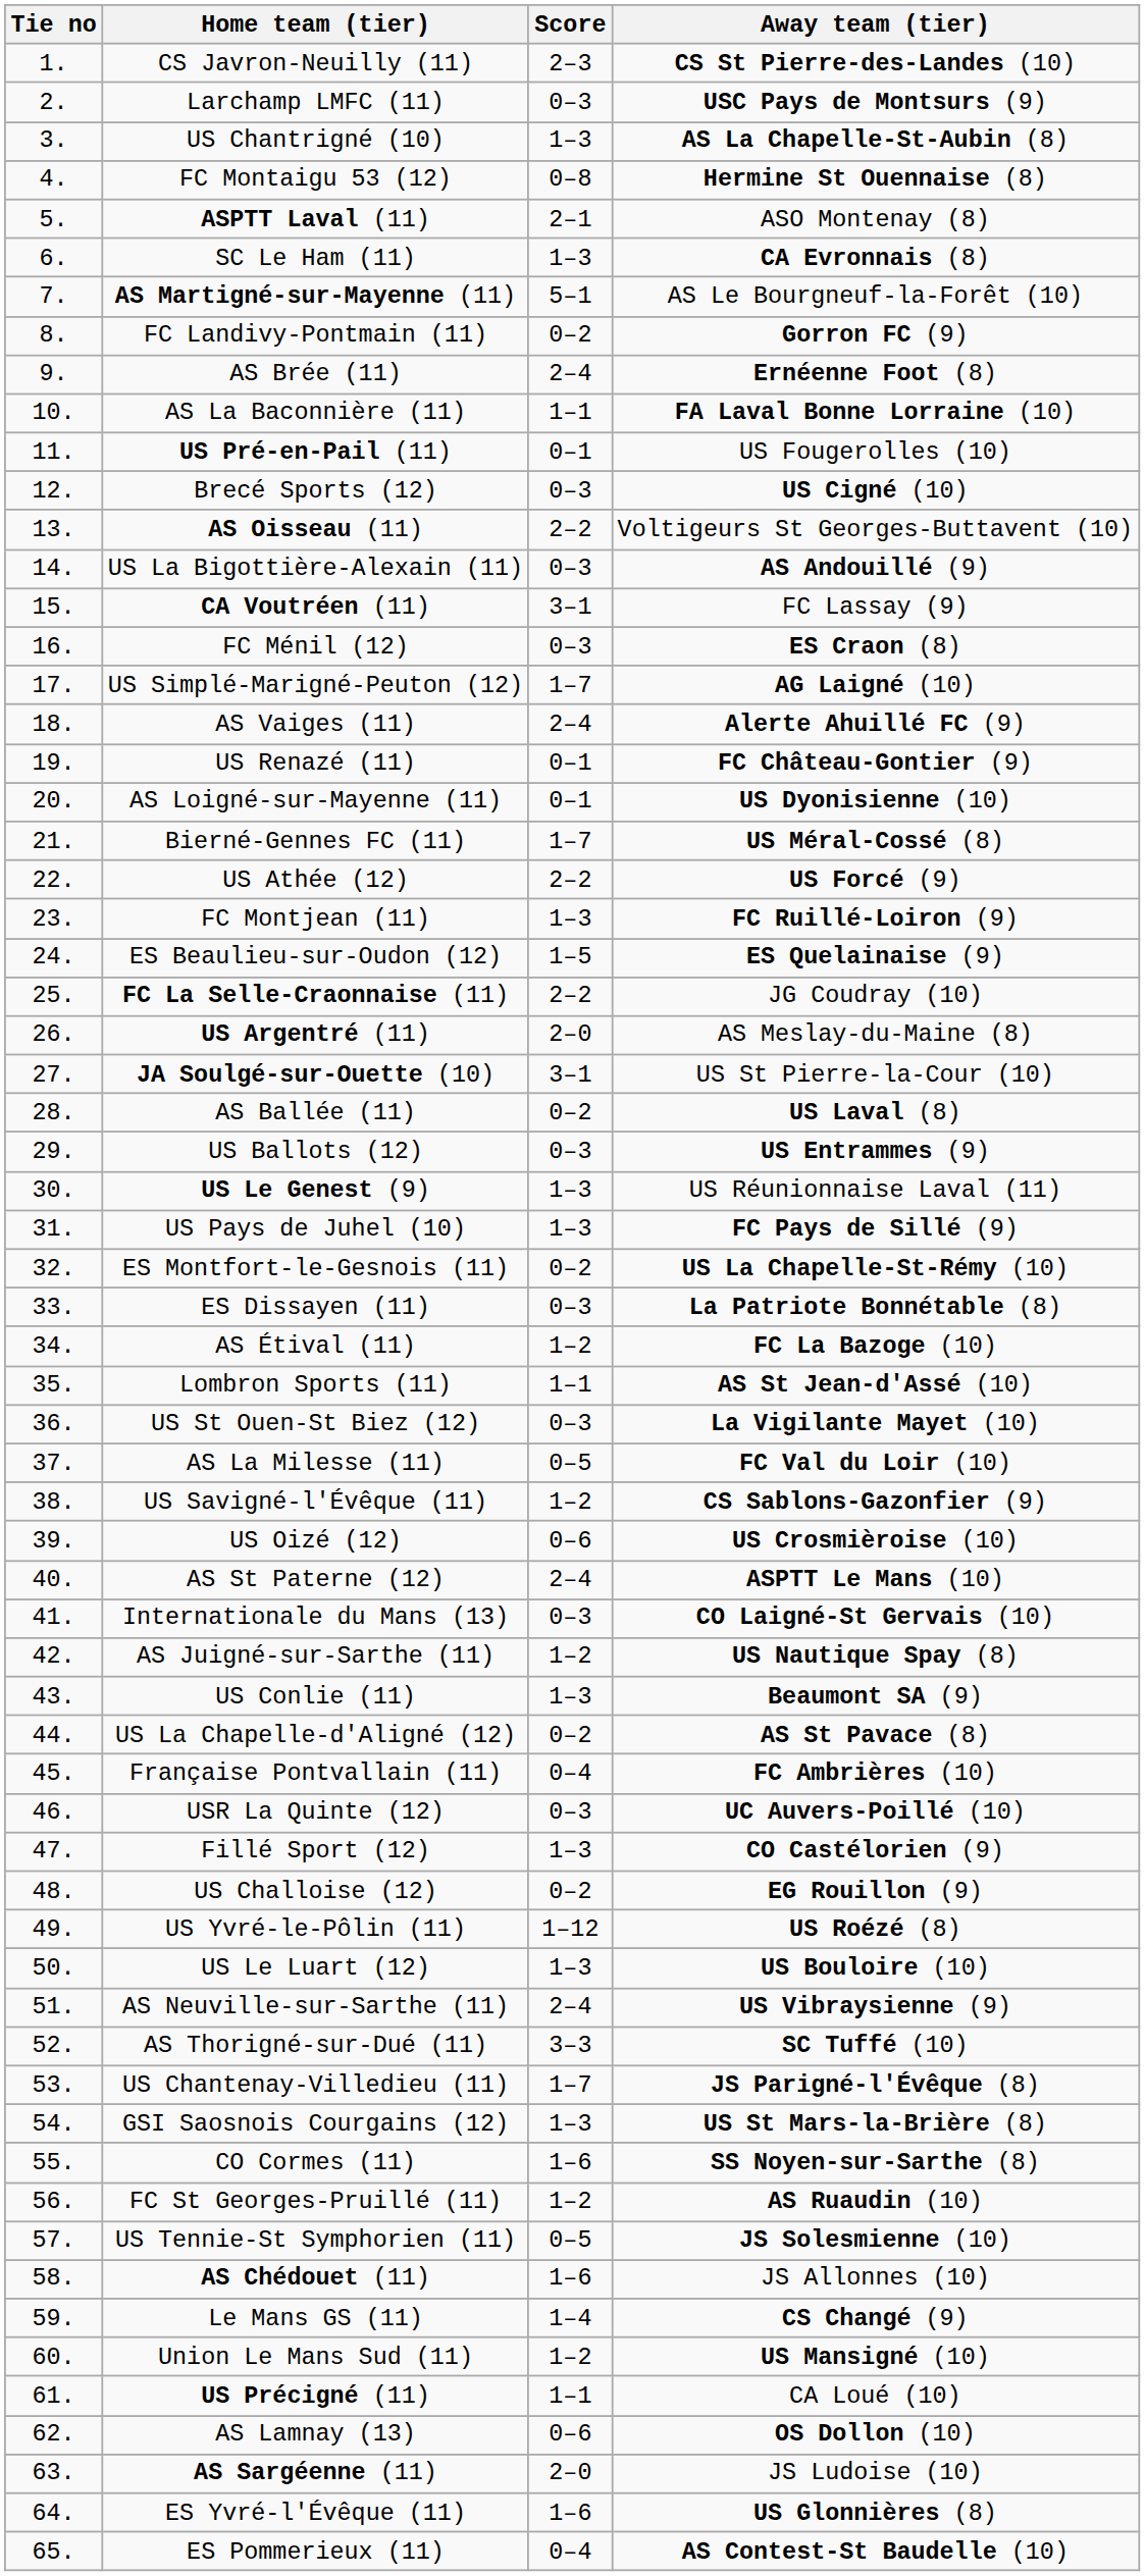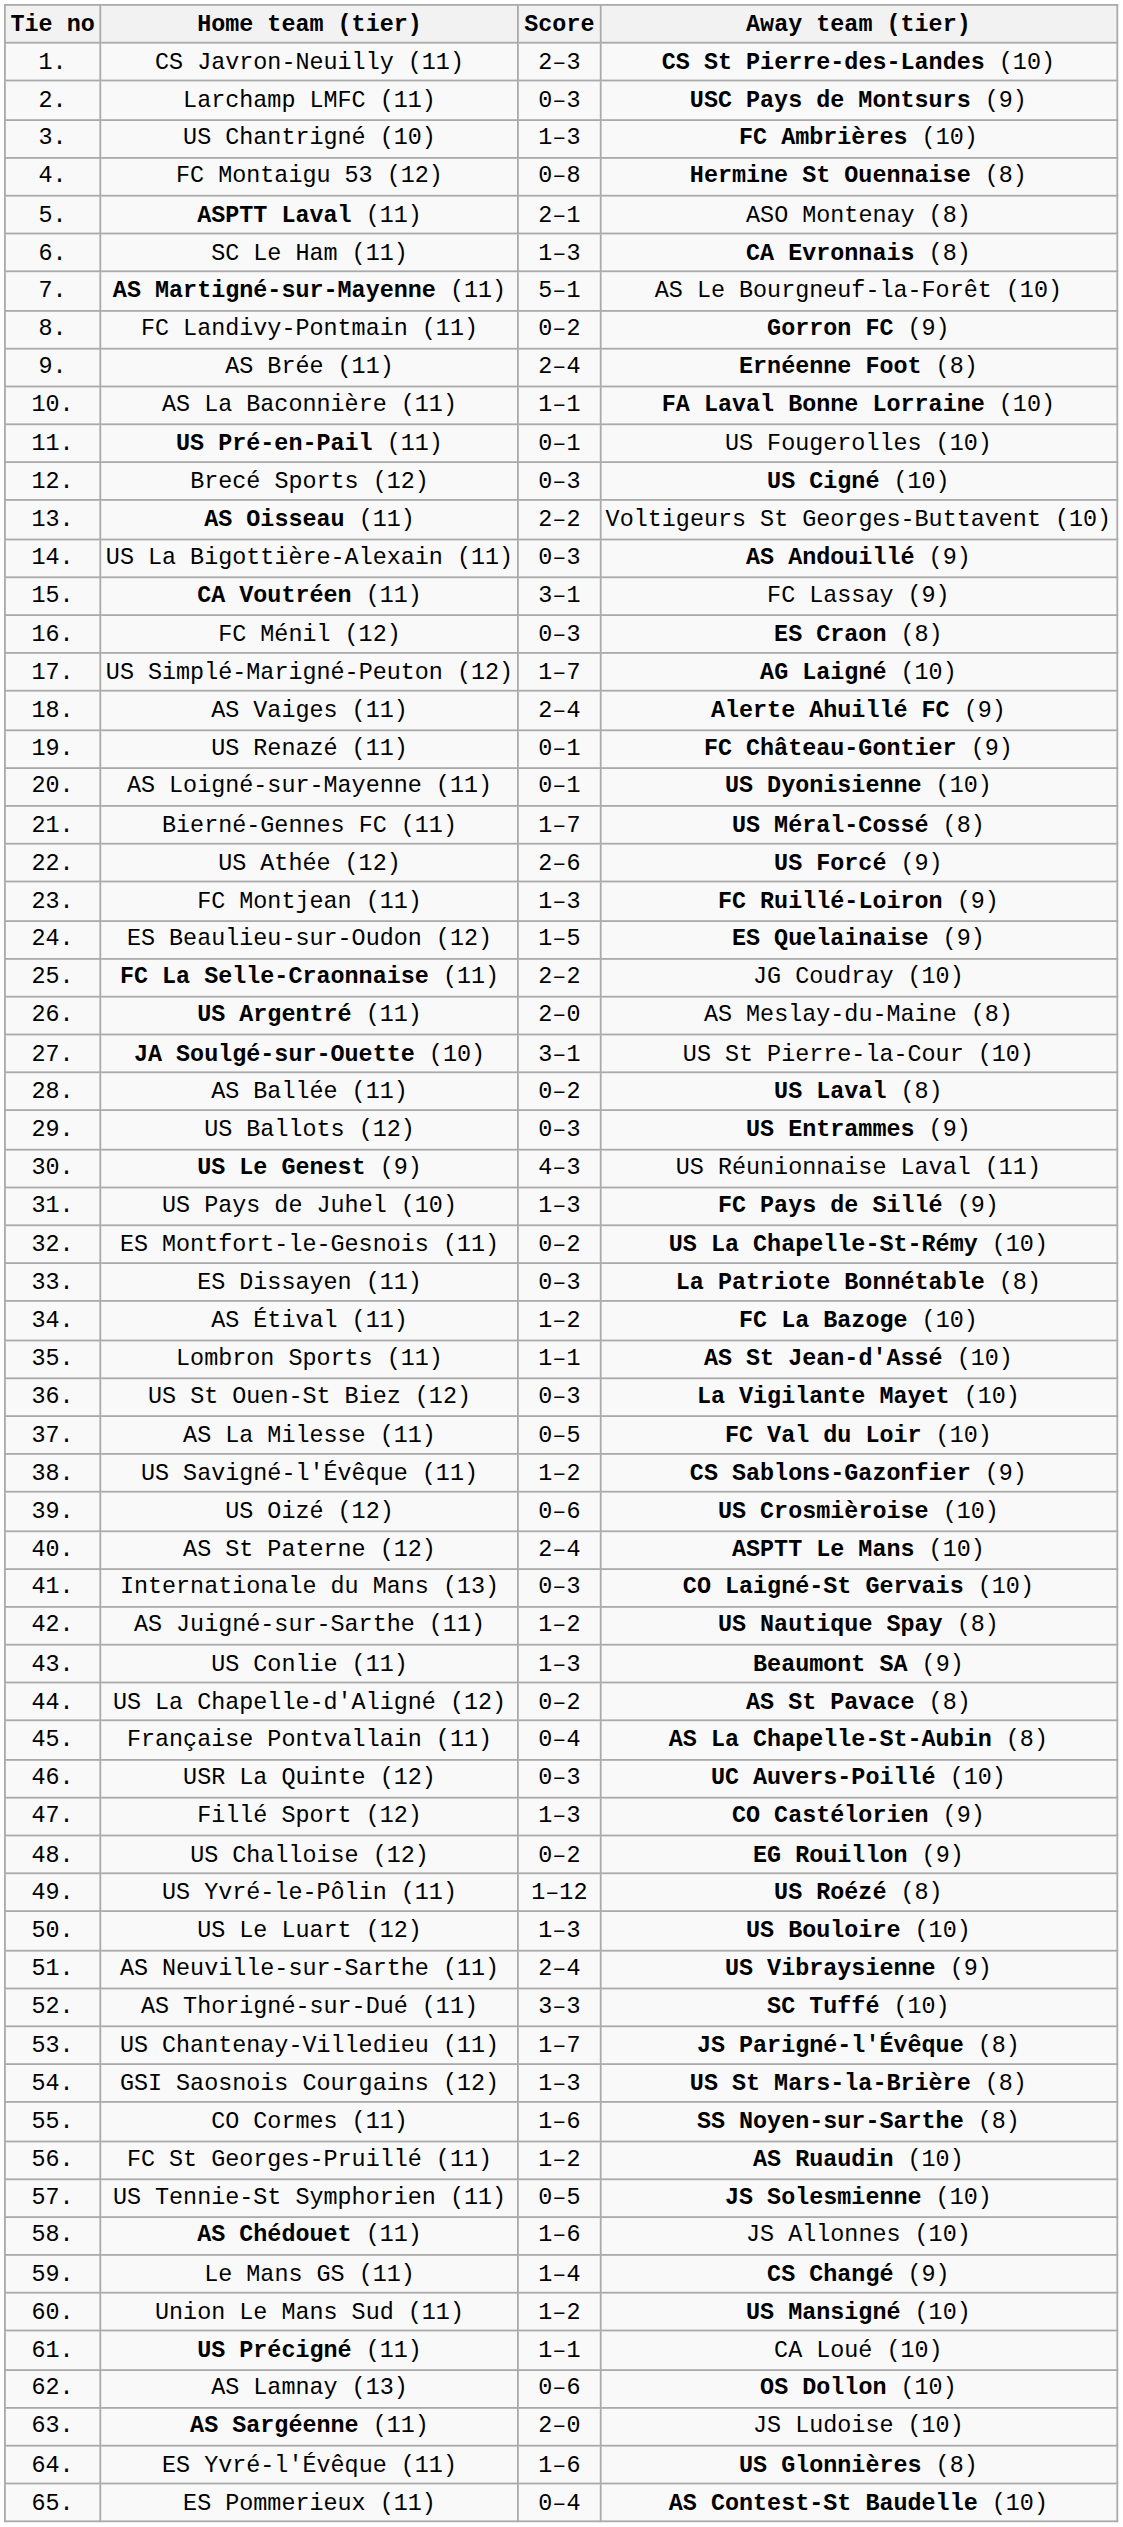 <table class="wikitable" style="text-align: center">
 <tr>
 <th>Tie no</th>
 <th>Home team (tier)</th>
 <th>Score</th>
 <th>Away team (tier)</th>
 </tr>
 <tr>
 <td>1.</td>
 <td>CS Javron-Neuilly (11)</td>
 <td>2–3</td>
 <td><strong>CS St Pierre-des-Landes</strong> (10)</td>
 </tr>
 <tr>
 <td>2.</td>
 <td>Larchamp LMFC (11)</td>
 <td>0–3</td>
 <td><strong>USC Pays de Montsurs</strong> (9)</td>
 </tr>
 <tr>
 <td>3.</td>
 <td>US Chantrigné (10)</td>
 <td>1–3</td>
-<td><strong>AS La Chapelle-St-Aubin</strong> (8)</td>
+<td><strong>FC Ambrières</strong> (10)</td>
 </tr>
 <tr>
 <td>4.</td>
 <td>FC Montaigu 53 (12)</td>
 <td>0–8</td>
 <td><strong>Hermine St Ouennaise</strong> (8)</td>
 </tr>
 <tr>
 <td>5.</td>
 <td><strong>ASPTT Laval</strong> (11)</td>
 <td>2–1</td>
 <td>ASO Montenay (8)</td>
 </tr>
 <tr>
 <td>6.</td>
 <td>SC Le Ham (11)</td>
 <td>1–3</td>
 <td><strong>CA Evronnais</strong> (8)</td>
 </tr>
 <tr>
 <td>7.</td>
 <td><strong>AS Martigné-sur-Mayenne</strong> (11)</td>
 <td>5–1</td>
 <td>AS Le Bourgneuf-la-Forêt (10)</td>
 </tr>
 <tr>
 <td>8.</td>
 <td>FC Landivy-Pontmain (11)</td>
 <td>0–2</td>
 <td><strong>Gorron FC</strong> (9)</td>
 </tr>
 <tr>
 <td>9.</td>
 <td>AS Brée (11)</td>
 <td>2–4</td>
 <td><strong>Ernéenne Foot</strong> (8)</td>
 </tr>
 <tr>
 <td>10.</td>
 <td>AS La Baconnière (11)</td>
 <td>1–1 </td>
 <td><strong>FA Laval Bonne Lorraine</strong> (10)</td>
 </tr>
 <tr>
 <td>11.</td>
 <td><strong>US Pré-en-Pail</strong> (11)</td>
 <td>0–1 </td>
 <td>US Fougerolles (10)</td>
 </tr>
 <tr>
 <td>12.</td>
 <td>Brecé Sports (12)</td>
 <td>0–3</td>
 <td><strong>US Cigné</strong> (10)</td>
 </tr>
 <tr>
 <td>13.</td>
 <td><strong>AS Oisseau</strong> (11)</td>
 <td>2–2 </td>
 <td>Voltigeurs St Georges-Buttavent (10)</td>
 </tr>
 <tr>
 <td>14.</td>
 <td>US La Bigottière-Alexain (11)</td>
 <td>0–3</td>
 <td><strong>AS Andouillé</strong> (9)</td>
 </tr>
 <tr>
 <td>15.</td>
 <td><strong>CA Voutréen</strong> (11)</td>
 <td>3–1</td>
 <td>FC Lassay (9)</td>
 </tr>
 <tr>
 <td>16.</td>
 <td>FC Ménil (12)</td>
 <td>0–3</td>
 <td><strong>ES Craon</strong> (8)</td>
 </tr>
 <tr>
 <td>17.</td>
 <td>US Simplé-Marigné-Peuton (12)</td>
 <td>1–7</td>
 <td><strong>AG Laigné</strong> (10)</td>
 </tr>
 <tr>
 <td>18.</td>
 <td>AS Vaiges (11)</td>
 <td>2–4</td>
 <td><strong>Alerte Ahuillé FC</strong> (9)</td>
 </tr>
 <tr>
 <td>19.</td>
 <td>US Renazé (11)</td>
 <td>0–1</td>
 <td><strong>FC Château-Gontier</strong> (9)</td>
 </tr>
 <tr>
 <td>20.</td>
 <td>AS Loigné-sur-Mayenne (11)</td>
 <td>0–1</td>
 <td><strong>US Dyonisienne</strong> (10)</td>
 </tr>
 <tr>
 <td>21.</td>
 <td>Bierné-Gennes FC (11)</td>
 <td>1–7</td>
 <td><strong>US Méral-Cossé</strong> (8)</td>
 </tr>
 <tr>
 <td>22.</td>
 <td>US Athée (12)</td>
-<td>2–2 </td>
+<td>2–6</td>
 <td><strong>US Forcé</strong> (9)</td>
 </tr>
 <tr>
 <td>23.</td>
 <td>FC Montjean (11)</td>
 <td>1–3</td>
 <td><strong>FC Ruillé-Loiron</strong> (9)</td>
 </tr>
 <tr>
 <td>24.</td>
 <td>ES Beaulieu-sur-Oudon (12)</td>
 <td>1–5</td>
 <td><strong>ES Quelainaise</strong> (9)</td>
 </tr>
 <tr>
 <td>25.</td>
 <td><strong>FC La Selle-Craonnaise</strong> (11)</td>
 <td>2–2 </td>
 <td>JG Coudray (10)</td>
 </tr>
 <tr>
 <td>26.</td>
 <td><strong>US Argentré</strong> (11)</td>
 <td>2–0</td>
 <td>AS Meslay-du-Maine (8)</td>
 </tr>
 <tr>
 <td>27.</td>
 <td><strong>JA Soulgé-sur-Ouette</strong> (10)</td>
 <td>3–1</td>
 <td>US St Pierre-la-Cour (10)</td>
 </tr>
 <tr>
 <td>28.</td>
 <td>AS Ballée (11)</td>
 <td>0–2</td>
 <td><strong>US Laval</strong> (8)</td>
 </tr>
 <tr>
 <td>29.</td>
 <td>US Ballots (12)</td>
 <td>0–3 </td>
 <td><strong>US Entrammes</strong> (9)</td>
 </tr>
 <tr>
 <td>30.</td>
 <td><strong>US Le Genest</strong> (9)</td>
-<td>1–3</td>
+<td>4–3</td>
 <td>US Réunionnaise Laval (11)</td>
 </tr>
 <tr>
 <td>31.</td>
 <td>US Pays de Juhel (10)</td>
 <td>1–3</td>
 <td><strong>FC Pays de Sillé</strong> (9)</td>
 </tr>
 <tr>
 <td>32.</td>
 <td>ES Montfort-le-Gesnois (11)</td>
 <td>0–2</td>
 <td><strong>US La Chapelle-St-Rémy</strong> (10)</td>
 </tr>
 <tr>
 <td>33.</td>
 <td>ES Dissayen (11)</td>
 <td>0–3</td>
 <td><strong>La Patriote Bonnétable</strong> (8)</td>
 </tr>
 <tr>
 <td>34.</td>
 <td>AS Étival (11)</td>
 <td>1–2</td>
 <td><strong>FC La Bazoge</strong> (10)</td>
 </tr>
 <tr>
 <td>35.</td>
 <td>Lombron Sports (11)</td>
 <td>1–1 </td>
 <td><strong>AS St Jean-d'Assé</strong> (10)</td>
 </tr>
 <tr>
 <td>36.</td>
 <td>US St Ouen-St Biez (12)</td>
 <td>0–3</td>
 <td><strong>La Vigilante Mayet</strong> (10)</td>
 </tr>
 <tr>
 <td>37.</td>
 <td>AS La Milesse (11)</td>
 <td>0–5</td>
 <td><strong>FC Val du Loir</strong> (10)</td>
 </tr>
 <tr>
 <td>38.</td>
 <td>US Savigné-l'Évêque (11)</td>
 <td>1–2</td>
 <td><strong>CS Sablons-Gazonfier</strong> (9)</td>
 </tr>
 <tr>
 <td>39.</td>
 <td>US Oizé (12)</td>
 <td>0–6</td>
 <td><strong>US Crosmièroise</strong> (10)</td>
 </tr>
 <tr>
 <td>40.</td>
 <td>AS St Paterne (12)</td>
 <td>2–4</td>
 <td><strong>ASPTT Le Mans</strong> (10)</td>
 </tr>
 <tr>
 <td>41.</td>
 <td>Internationale du Mans (13)</td>
 <td>0–3</td>
 <td><strong>CO Laigné-St Gervais</strong> (10)</td>
 </tr>
 <tr>
 <td>42.</td>
 <td>AS Juigné-sur-Sarthe (11)</td>
 <td>1–2</td>
 <td><strong>US Nautique Spay</strong> (8)</td>
 </tr>
 <tr>
 <td>43.</td>
 <td>US Conlie (11)</td>
 <td>1–3</td>
 <td><strong>Beaumont SA</strong> (9)</td>
 </tr>
 <tr>
 <td>44.</td>
 <td>US La Chapelle-d'Aligné (12)</td>
 <td>0–2</td>
 <td><strong>AS St Pavace</strong> (8)</td>
 </tr>
 <tr>
 <td>45.</td>
 <td>Française Pontvallain (11)</td>
 <td>0–4</td>
-<td><strong>FC Ambrières</strong> (10)</td>
+<td><strong>AS La Chapelle-St-Aubin</strong> (8)</td>
 </tr>
 <tr>
 <td>46.</td>
 <td>USR La Quinte (12)</td>
 <td>0–3</td>
 <td><strong>UC Auvers-Poillé</strong> (10)</td>
 </tr>
 <tr>
 <td>47.</td>
 <td>Fillé Sport (12)</td>
 <td>1–3</td>
 <td><strong>CO Castélorien</strong> (9)</td>
 </tr>
 <tr>
 <td>48.</td>
 <td>US Challoise (12)</td>
 <td>0–2</td>
 <td><strong>EG Rouillon</strong> (9)</td>
 </tr>
 <tr>
 <td>49.</td>
 <td>US Yvré-le-Pôlin (11)</td>
 <td>1–12</td>
 <td><strong>US Roézé</strong> (8)</td>
 </tr>
 <tr>
 <td>50.</td>
 <td>US Le Luart (12)</td>
 <td>1–3</td>
 <td><strong>US Bouloire</strong> (10)</td>
 </tr>
 <tr>
 <td>51.</td>
 <td>AS Neuville-sur-Sarthe (11)</td>
 <td>2–4</td>
 <td><strong>US Vibraysienne</strong> (9)</td>
 </tr>
 <tr>
 <td>52.</td>
 <td>AS Thorigné-sur-Dué (11)</td>
 <td>3–3 </td>
 <td><strong>SC Tuffé</strong> (10)</td>
 </tr>
 <tr>
 <td>53.</td>
 <td>US Chantenay-Villedieu (11)</td>
 <td>1–7</td>
 <td><strong>JS Parigné-l'Évêque</strong> (8)</td>
 </tr>
 <tr>
 <td>54.</td>
 <td>GSI Saosnois Courgains (12)</td>
 <td>1–3</td>
 <td><strong>US St Mars-la-Brière</strong> (8)</td>
 </tr>
 <tr>
 <td>55.</td>
 <td>CO Cormes (11)</td>
 <td>1–6</td>
 <td><strong>SS Noyen-sur-Sarthe</strong> (8)</td>
 </tr>
 <tr>
 <td>56.</td>
 <td>FC St Georges-Pruillé (11)</td>
 <td>1–2</td>
 <td><strong>AS Ruaudin</strong> (10)</td>
 </tr>
 <tr>
 <td>57.</td>
 <td>US Tennie-St Symphorien (11)</td>
 <td>0–5</td>
 <td><strong>JS Solesmienne</strong> (10)</td>
 </tr>
 <tr>
 <td>58.</td>
 <td><strong>AS Chédouet</strong> (11)</td>
 <td>1–6 </td>
 <td>JS Allonnes (10)</td>
 </tr>
 <tr>
 <td>59.</td>
 <td>Le Mans GS (11)</td>
 <td>1–4</td>
 <td><strong>CS Changé</strong> (9)</td>
 </tr>
 <tr>
 <td>60.</td>
 <td>Union Le Mans Sud (11)</td>
 <td>1–2</td>
 <td><strong>US Mansigné</strong> (10)</td>
 </tr>
 <tr>
 <td>61.</td>
 <td><strong>US Précigné</strong> (11)</td>
 <td>1–1 </td>
 <td>CA Loué (10)</td>
 </tr>
 <tr>
 <td>62.</td>
 <td>AS Lamnay (13)</td>
 <td>0–6</td>
 <td><strong>OS Dollon</strong> (10)</td>
 </tr>
 <tr>
 <td>63.</td>
 <td><strong>AS Sargéenne</strong> (11)</td>
 <td>2–0</td>
 <td>JS Ludoise (10)</td>
 </tr>
 <tr>
 <td>64.</td>
 <td>ES Yvré-l'Évêque (11)</td>
 <td>1–6</td>
 <td><strong>US Glonnières</strong> (8)</td>
 </tr>
 <tr>
 <td>65.</td>
 <td>ES Pommerieux (11)</td>
 <td>0–4</td>
 <td><strong>AS Contest-St Baudelle</strong> (10)</td>
 </tr>
 </table>
